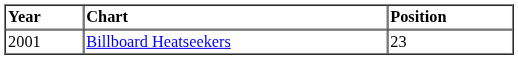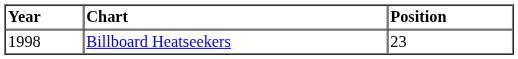 <table border=1 cellspacing=0 cellpadding=2 width="500px">
 <tr>
 <th align="left">Year</th>
 <th align="left">Chart</th>
 <th align="left">Position</th>
 </tr>
 <tr>
-<td align="left">2001</td>
+<td align="left">1998</td>
 <td align="left"><a href='#'>Billboard Heatseekers</a></td>
 <td align="left">23</td>
 </tr>
 <tr>
 </tr>
 </table>
